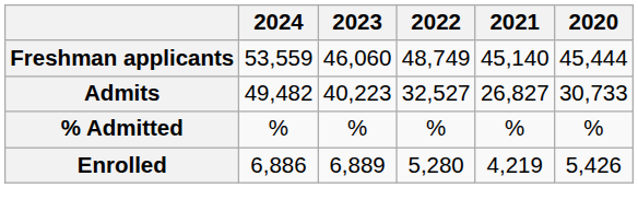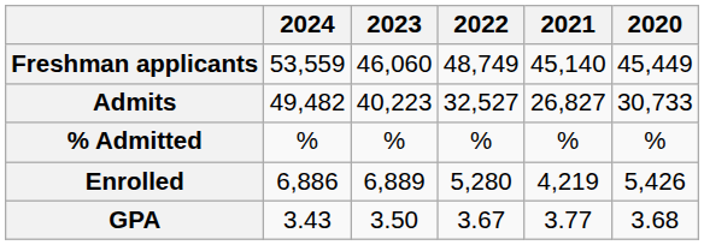 <table class="wikitable" style="text-align:center">
 <tr>
 <th> </th>
 <th>2024</th>
 <th>2023</th>
 <th>2022</th>
 <th>2021</th>
 <th>2020</th>
 </tr>
 <tr>
 <th>Freshman applicants</th>
 <td>53,559</td>
 <td>46,060</td>
 <td>48,749</td>
 <td>45,140</td>
-<td>45,444</td>
+<td>45,449</td>
 </tr>
 <tr>
 <th>Admits</th>
 <td>49,482</td>
 <td>40,223</td>
 <td>32,527</td>
 <td>26,827</td>
 <td>30,733</td>
 </tr>
 <tr>
 <th>% Admitted</th>
 <td>%</td>
 <td>%</td>
 <td>%</td>
 <td>%</td>
 <td>%</td>
 </tr>
 <tr>
 <th>Enrolled</th>
 <td>6,886</td>
 <td>6,889</td>
 <td>5,280</td>
 <td>4,219</td>
 <td>5,426</td>
 </tr>
+<tr>
+<th>GPA</th>
+<td>3.43</td>
+<td>3.50</td>
+<td>3.67</td>
+<td>3.77</td>
+<td>3.68</td>
+</tr>
 </table>
